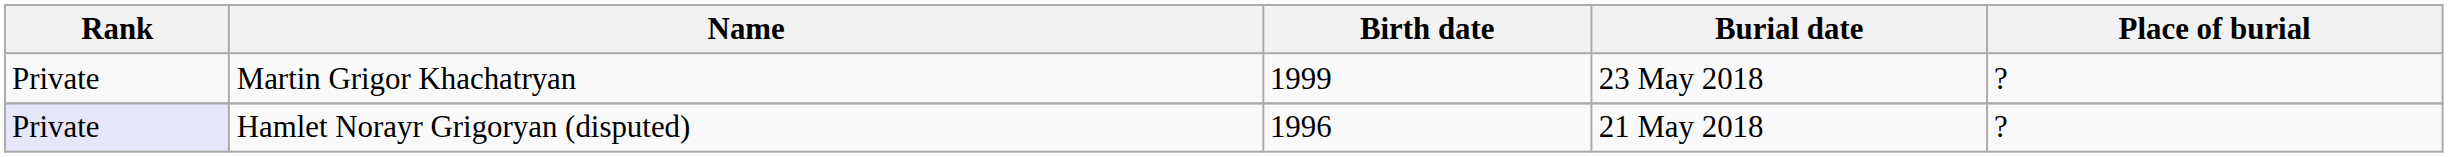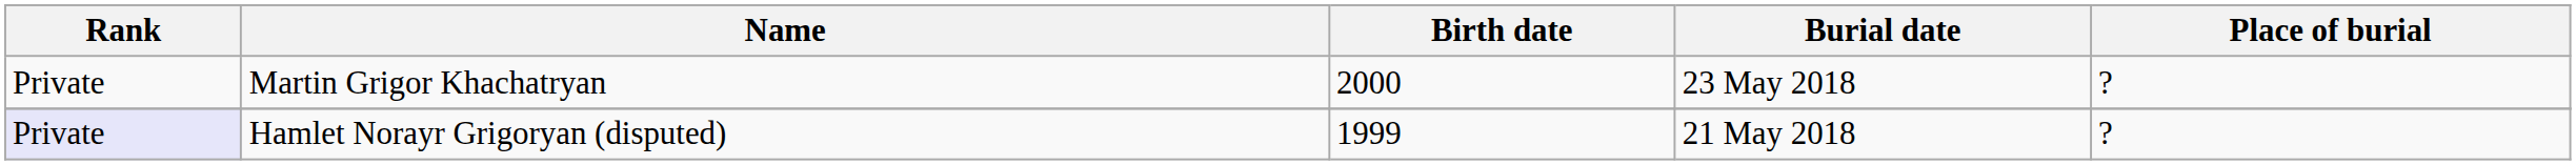 <table class="wikitable sortable" width=100%>
 <tr>
 <th>Rank</th>
 <th>Name</th>
 <th>Birth date</th>
 <th>Burial date</th>
 <th>Place of burial</th>
 </tr>
 <tr>
 <td>Private</td>
 <td>Martin Grigor Khachatryan</td>
-<td>1999</td>
+<td>2000</td>
 <td>23 May 2018</td>
 <td>?</td>
 </tr>
 <tr>
 </tr>
 <tr>
 <td style="background: lavender;">Private</td>
 <td>Hamlet Norayr Grigoryan (disputed)</td>
-<td>1996</td>
+<td>1999</td>
 <td>21 May 2018</td>
 <td>?</td>
 </tr>
 </table>
